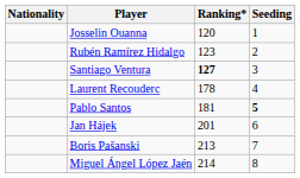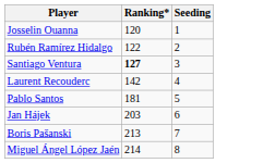 <table class="wikitable" border="1">
 <tr>
-<th>Nationality</th>
 <th>Player</th>
 <th>Ranking*</th>
 <th>Seeding</th>
 </tr>
 <tr>
-<td></td>
 <td><a href='#'>Josselin Ouanna</a></td>
 <td>120</td>
 <td>1</td>
 </tr>
 <tr>
-<td></td>
 <td><a href='#'>Rubén Ramírez Hidalgo</a></td>
-<td>123</td>
+<td>122</td>
 <td>2</td>
 </tr>
 <tr>
-<td></td>
 <td><a href='#'>Santiago Ventura</a></td>
 <td><strong>127</strong></td>
 <td>3</td>
 </tr>
 <tr>
-<td></td>
 <td><a href='#'>Laurent Recouderc</a></td>
-<td>178</td>
+<td>142</td>
 <td>4</td>
 </tr>
 <tr>
-<td></td>
 <td><a href='#'>Pablo Santos</a></td>
 <td>181</td>
-<td><strong>5</strong></td>
+<td>5</td>
 </tr>
 <tr>
-<td></td>
 <td><a href='#'>Jan Hájek</a></td>
-<td>201</td>
+<td>203</td>
 <td>6</td>
 </tr>
 <tr>
-<td></td>
 <td><a href='#'>Boris Pašanski</a></td>
 <td>213</td>
 <td>7</td>
 </tr>
 <tr>
-<td></td>
 <td><a href='#'>Miguel Ángel López Jaén</a></td>
 <td>214</td>
 <td>8</td>
 </tr>
 </table>
